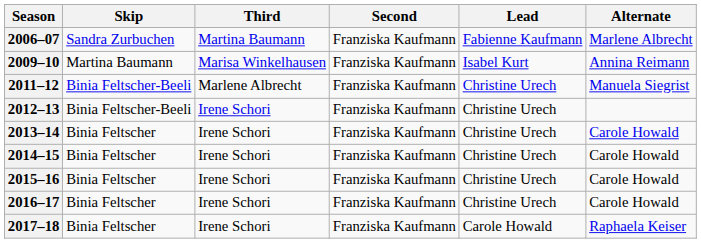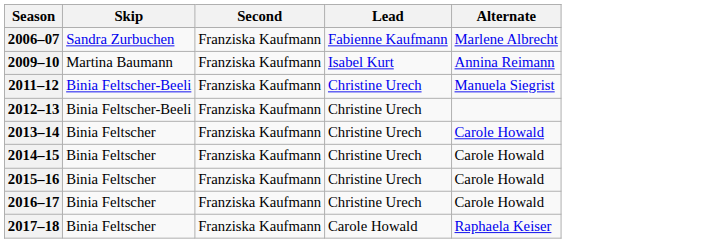 <table class="wikitable">
 <tr>
 <th scope="col">Season</th>
 <th scope="col">Skip</th>
-<th scope="col">Third</th>
 <th scope="col">Second</th>
 <th scope="col">Lead</th>
 <th scope="col">Alternate</th>
 </tr>
 <tr>
 <th scope="row">2006–07</th>
 <td><a href='#'>Sandra Zurbuchen</a></td>
-<td><a href='#'>Martina Baumann</a></td>
 <td>Franziska Kaufmann</td>
 <td><a href='#'>Fabienne Kaufmann</a></td>
 <td><a href='#'>Marlene Albrecht</a></td>
 </tr>
 <tr>
 <th scope="row">2009–10</th>
 <td>Martina Baumann</td>
-<td><a href='#'>Marisa Winkelhausen</a></td>
 <td>Franziska Kaufmann</td>
 <td><a href='#'>Isabel Kurt</a></td>
 <td><a href='#'>Annina Reimann</a></td>
 </tr>
 <tr>
 <th scope="row">2011–12</th>
 <td><a href='#'>Binia Feltscher-Beeli</a></td>
-<td>Marlene Albrecht</td>
 <td>Franziska Kaufmann</td>
 <td><a href='#'>Christine Urech</a></td>
 <td><a href='#'>Manuela Siegrist</a></td>
 </tr>
 <tr>
 <th scope="row">2012–13</th>
 <td>Binia Feltscher-Beeli</td>
-<td><a href='#'>Irene Schori</a></td>
 <td>Franziska Kaufmann</td>
 <td>Christine Urech</td>
 <td></td>
 </tr>
 <tr>
 <th scope="row">2013–14</th>
 <td>Binia Feltscher</td>
-<td>Irene Schori</td>
 <td>Franziska Kaufmann</td>
 <td>Christine Urech</td>
 <td><a href='#'>Carole Howald</a></td>
 </tr>
 <tr>
 <th scope="row">2014–15</th>
 <td>Binia Feltscher</td>
-<td>Irene Schori</td>
 <td>Franziska Kaufmann</td>
 <td>Christine Urech</td>
 <td>Carole Howald</td>
 </tr>
 <tr>
 <th scope="row">2015–16</th>
 <td>Binia Feltscher</td>
-<td>Irene Schori</td>
 <td>Franziska Kaufmann</td>
 <td>Christine Urech</td>
 <td>Carole Howald</td>
 </tr>
 <tr>
 <th scope="row">2016–17</th>
 <td>Binia Feltscher</td>
-<td>Irene Schori</td>
 <td>Franziska Kaufmann</td>
 <td>Christine Urech</td>
 <td>Carole Howald</td>
 </tr>
 <tr>
 <th scope="row">2017–18</th>
 <td>Binia Feltscher</td>
-<td>Irene Schori</td>
 <td>Franziska Kaufmann</td>
 <td>Carole Howald</td>
 <td><a href='#'>Raphaela Keiser</a></td>
 </tr>
 </table>
